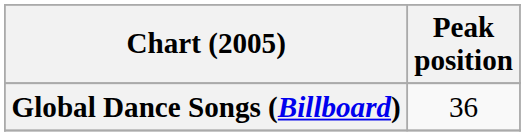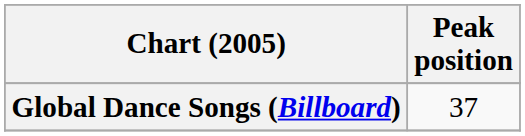 <table class="wikitable sortable plainrowheaders" style="text-align:center">
 <tr>
 <th scope="col">Chart (2005)</th>
 <th scope="col">Peak<br>position</th>
 </tr>
 <tr>
 </tr>
 <tr>
 <th scope="row">Global Dance Songs (<em><a href='#'>Billboard</a></em>)</th>
-<td align="center">36</td>
+<td align="center">37</td>
 </tr>
 <tr>
 </tr>
 <tr>
 </tr>
 </table>
